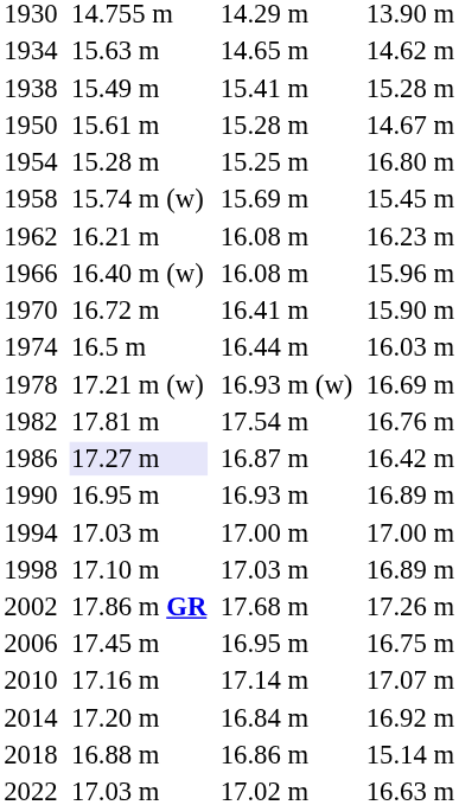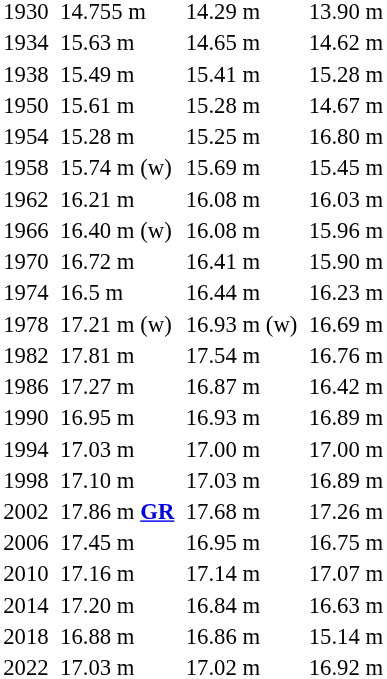 <table>
 <tr>
 <td>1930</td>
 <td></td>
 <td>14.755 m</td>
 <td></td>
 <td>14.29 m</td>
 <td></td>
 <td>13.90 m</td>
 </tr>
 <tr>
 <td>1934</td>
 <td></td>
 <td>15.63 m</td>
 <td></td>
 <td>14.65 m</td>
 <td></td>
 <td>14.62 m</td>
 </tr>
 <tr>
 <td>1938</td>
 <td></td>
 <td>15.49 m</td>
 <td></td>
 <td>15.41 m</td>
 <td></td>
 <td>15.28 m</td>
 </tr>
 <tr>
 <td>1950</td>
 <td></td>
 <td>15.61 m</td>
 <td></td>
 <td>15.28 m</td>
 <td></td>
 <td>14.67 m</td>
 </tr>
 <tr>
 <td>1954</td>
 <td></td>
 <td>15.28 m</td>
 <td></td>
 <td>15.25 m</td>
 <td></td>
 <td>16.80 m</td>
 </tr>
 <tr>
 <td>1958</td>
 <td></td>
 <td>15.74 m (w)</td>
 <td></td>
 <td>15.69 m</td>
 <td></td>
 <td>15.45 m</td>
 </tr>
 <tr>
 <td>1962</td>
 <td></td>
 <td>16.21 m</td>
 <td></td>
 <td>16.08 m</td>
 <td></td>
-<td>16.23 m</td>
+<td>16.03 m</td>
 </tr>
 <tr>
 <td>1966</td>
 <td></td>
 <td>16.40 m (w)</td>
 <td></td>
 <td>16.08 m</td>
 <td></td>
 <td>15.96 m</td>
 </tr>
 <tr>
 <td>1970</td>
 <td></td>
 <td>16.72 m</td>
 <td></td>
 <td>16.41 m</td>
 <td></td>
 <td>15.90 m</td>
 </tr>
 <tr>
 <td>1974</td>
 <td></td>
 <td>16.5 m</td>
 <td></td>
 <td>16.44 m</td>
 <td></td>
-<td>16.03 m</td>
+<td>16.23 m</td>
 </tr>
 <tr>
 <td>1978</td>
 <td></td>
 <td>17.21 m (w)</td>
 <td></td>
 <td>16.93 m (w)</td>
 <td></td>
 <td>16.69 m</td>
 </tr>
 <tr>
 <td>1982</td>
 <td></td>
 <td>17.81 m</td>
 <td></td>
 <td>17.54 m</td>
 <td></td>
 <td>16.76 m</td>
 </tr>
 <tr>
 <td>1986</td>
 <td></td>
-<td style="background: lavender;">17.27 m</td>
+<td>17.27 m</td>
 <td></td>
 <td>16.87 m</td>
 <td></td>
 <td>16.42 m</td>
 </tr>
 <tr>
 <td>1990</td>
 <td></td>
 <td>16.95 m</td>
 <td></td>
 <td>16.93 m</td>
 <td></td>
 <td>16.89 m</td>
 </tr>
 <tr>
 <td>1994</td>
 <td></td>
 <td>17.03 m</td>
 <td></td>
 <td>17.00 m</td>
 <td></td>
 <td>17.00 m</td>
 </tr>
 <tr>
 <td>1998</td>
 <td></td>
 <td>17.10 m</td>
 <td></td>
 <td>17.03 m</td>
 <td></td>
 <td>16.89 m</td>
 </tr>
 <tr>
 <td>2002</td>
 <td></td>
 <td>17.86 m <strong><a href='#'>GR</a></strong></td>
 <td></td>
 <td>17.68 m</td>
 <td></td>
 <td>17.26 m</td>
 </tr>
 <tr>
 <td>2006</td>
 <td></td>
 <td>17.45 m</td>
 <td></td>
 <td>16.95 m</td>
 <td></td>
 <td>16.75 m</td>
 </tr>
 <tr>
 <td>2010</td>
 <td></td>
 <td>17.16 m</td>
 <td></td>
 <td>17.14 m</td>
 <td></td>
 <td>17.07 m</td>
 </tr>
 <tr>
 <td>2014</td>
 <td></td>
 <td>17.20 m</td>
 <td></td>
 <td>16.84 m</td>
 <td></td>
-<td>16.92 m</td>
+<td>16.63 m</td>
 </tr>
 <tr>
 <td>2018</td>
 <td></td>
 <td>16.88 m</td>
 <td></td>
 <td>16.86 m</td>
 <td></td>
 <td>15.14 m</td>
 </tr>
 <tr>
 <td>2022</td>
 <td></td>
 <td>17.03 m</td>
 <td></td>
 <td>17.02 m</td>
 <td></td>
-<td>16.63 m</td>
+<td>16.92 m</td>
 </tr>
 </table>
